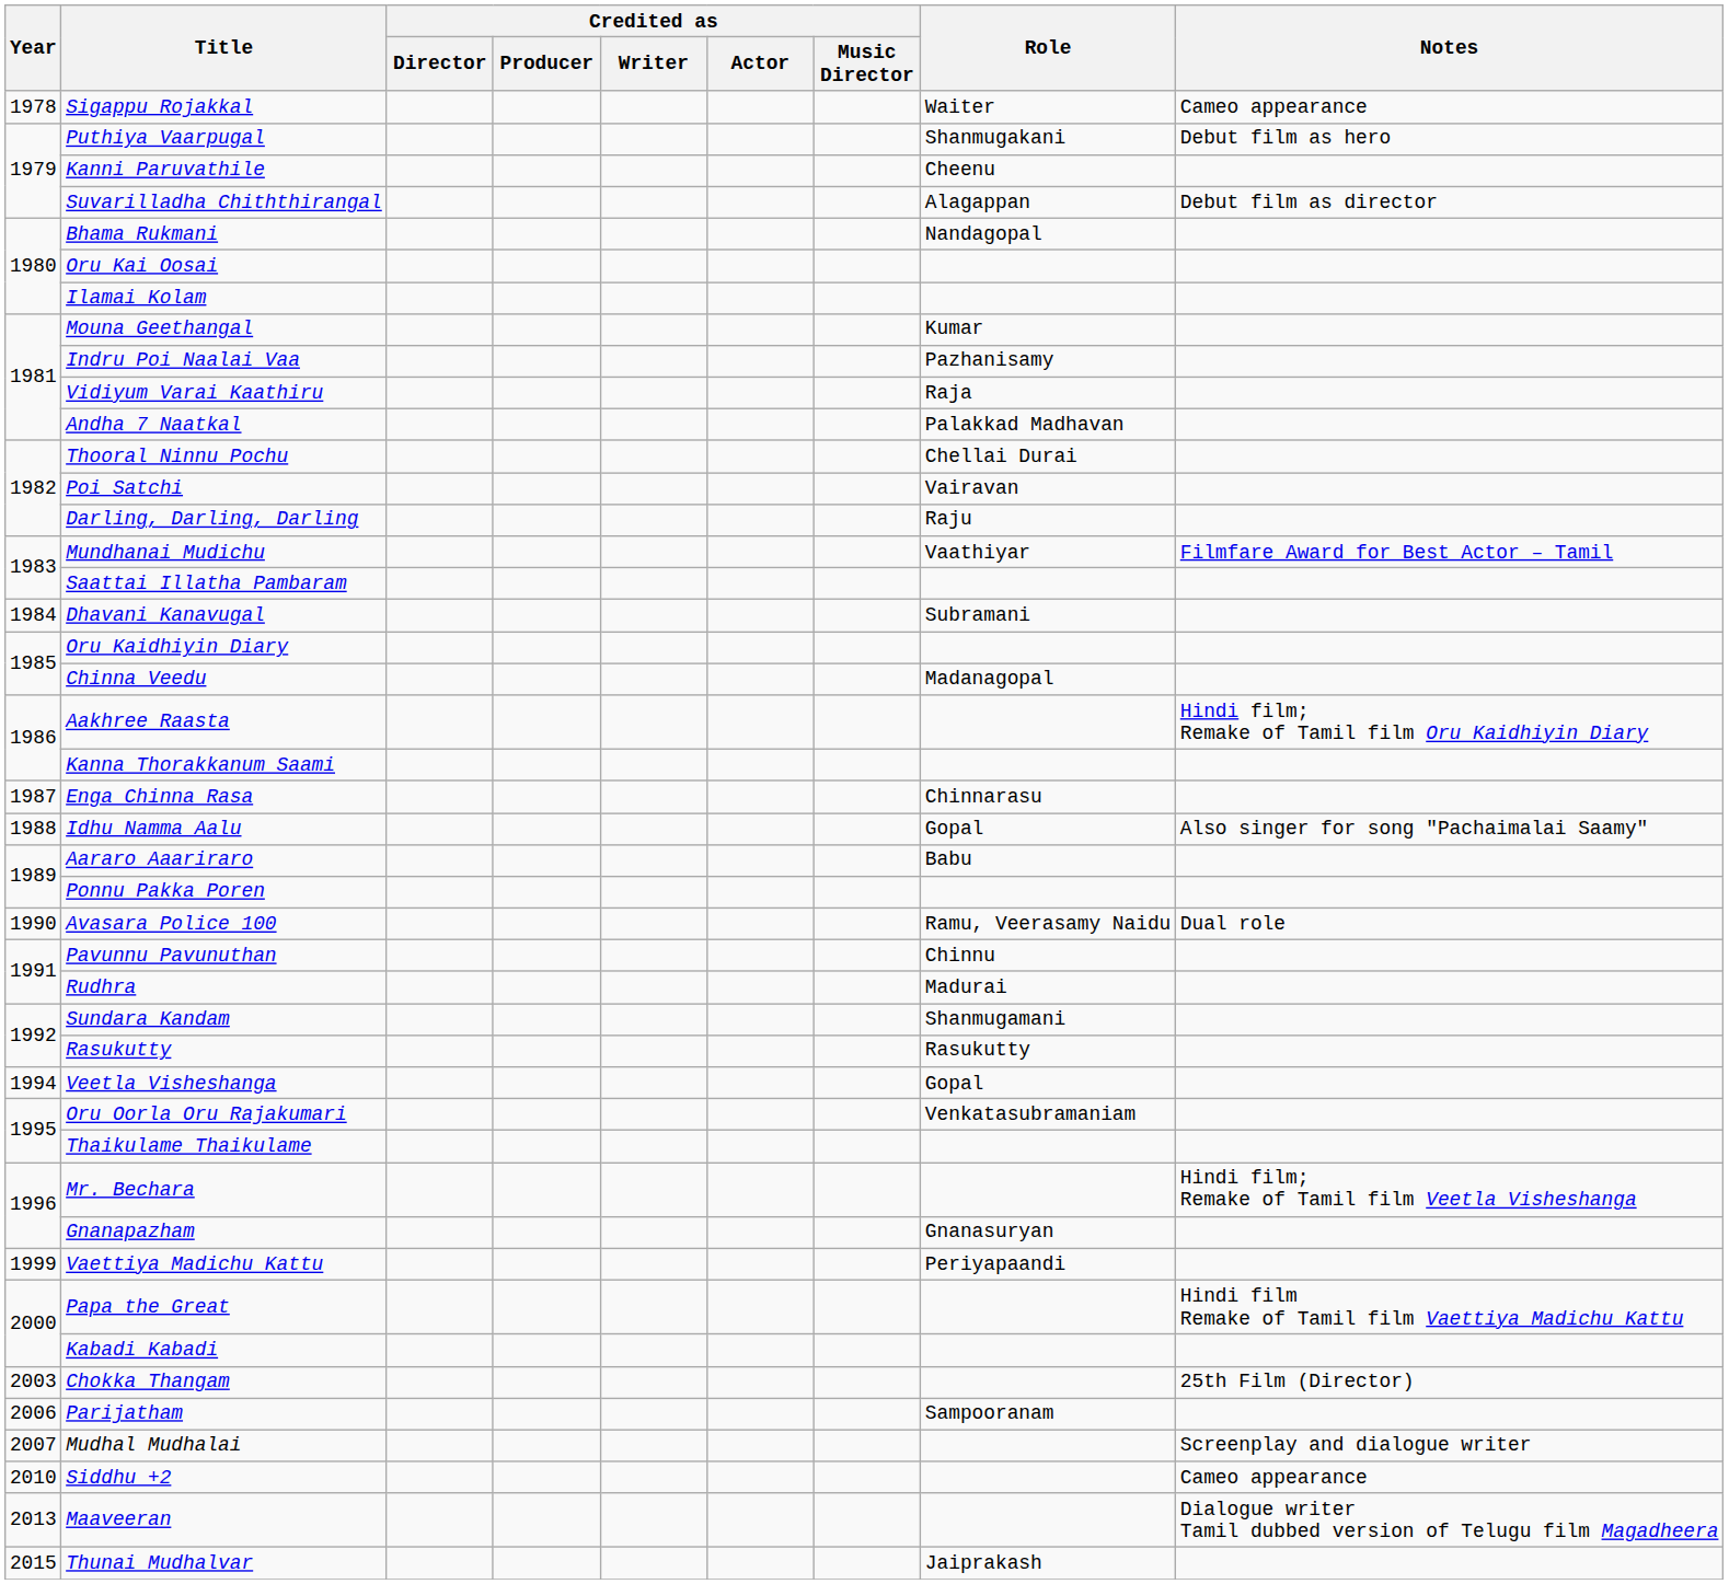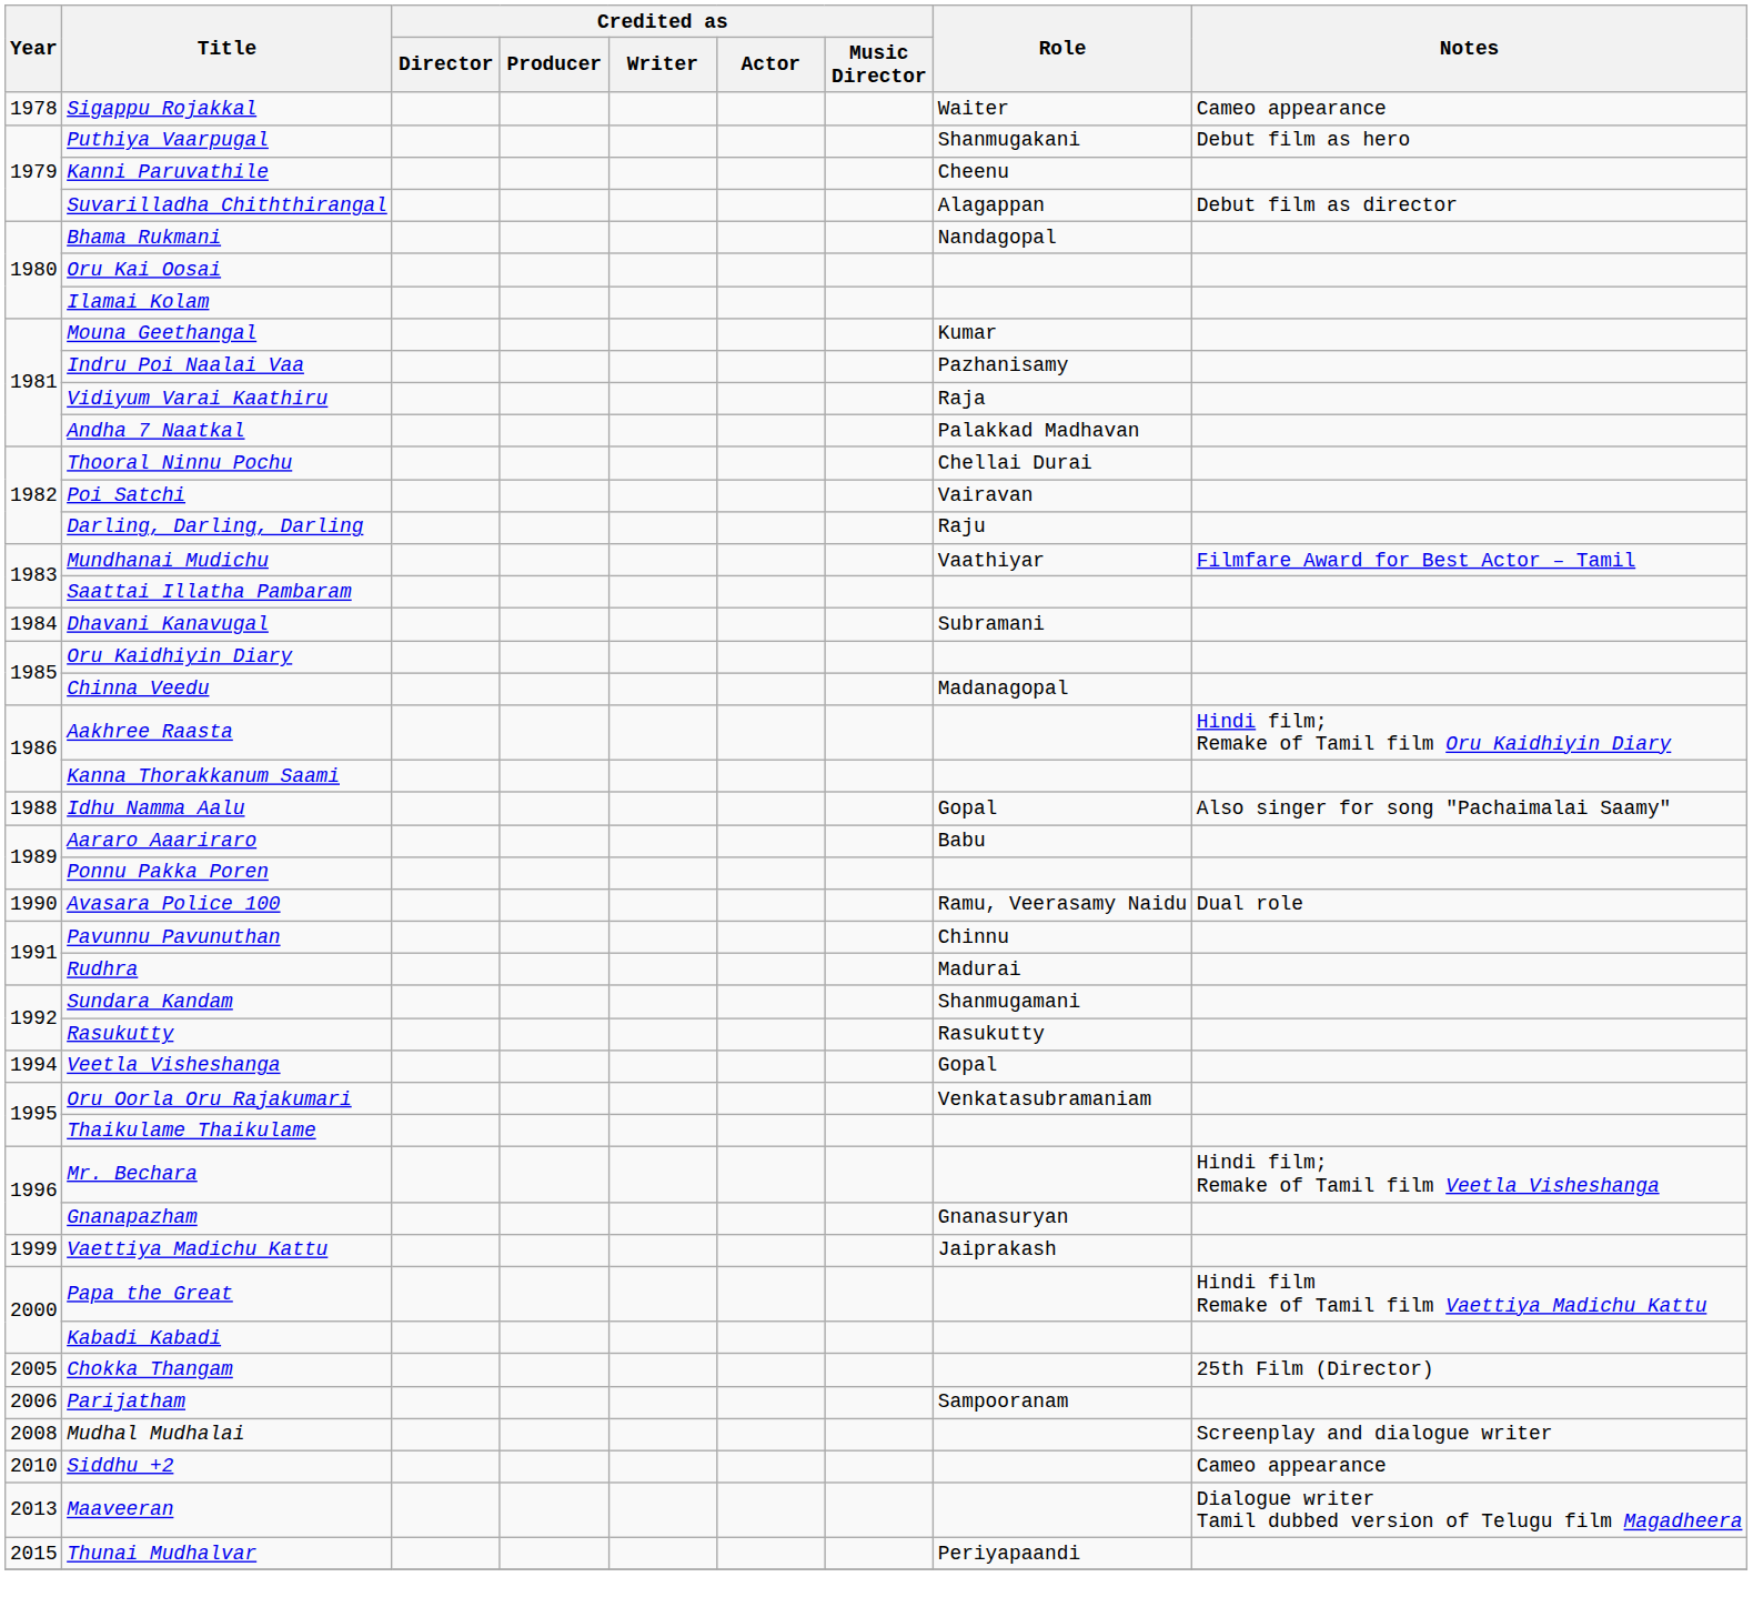 <table class="wikitable sortable">
 <tr>
 <th rowspan=2>Year</th>
 <th rowspan=2>Title</th>
 <th colspan=5>Credited as</th>
 <th rowspan="2">Role</th>
 <th rowspan=2>Notes</th>
 </tr>
 <tr>
 <th width=65>Director</th>
 <th width=65>Producer</th>
 <th width=65>Writer</th>
 <th width=65>Actor</th>
 <th width=65>Music Director</th>
 </tr>
 <tr>
 <td>1978</td>
 <td><em><a href='#'>Sigappu Rojakkal</a></em></td>
 <td></td>
 <td></td>
 <td style="text-align:center;"></td>
 <td style="text-align:center;"></td>
 <td></td>
 <td>Waiter</td>
 <td>Cameo appearance</td>
 </tr>
 <tr>
 <td rowspan=3>1979</td>
 <td><em><a href='#'>Puthiya Vaarpugal</a></em></td>
 <td></td>
 <td></td>
 <td style="text-align:center;"></td>
 <td style="text-align:center;"></td>
 <td></td>
 <td>Shanmugakani</td>
 <td>Debut film as hero</td>
 </tr>
 <tr>
 <td><em><a href='#'>Kanni Paruvathile</a></em></td>
 <td></td>
 <td></td>
 <td style="text-align:center;"></td>
 <td style="text-align:center;"></td>
 <td></td>
 <td>Cheenu</td>
 <td></td>
 </tr>
 <tr>
 <td><em><a href='#'>Suvarilladha Chiththirangal</a></em></td>
 <td style="text-align:center;"></td>
 <td></td>
 <td style="text-align:center;"></td>
 <td style="text-align:center;"></td>
 <td></td>
 <td>Alagappan</td>
 <td>Debut film as director</td>
 </tr>
 <tr>
 <td rowspan="3">1980</td>
 <td><em><a href='#'>Bhama Rukmani</a></em></td>
 <td></td>
 <td></td>
 <td style="text-align:center;"></td>
 <td style="text-align:center;"></td>
 <td></td>
 <td>Nandagopal</td>
 <td></td>
 </tr>
 <tr>
 <td><em><a href='#'>Oru Kai Oosai</a></em></td>
 <td style="text-align:center;"></td>
 <td style="text-align:center;"></td>
 <td style="text-align:center;"></td>
 <td style="text-align:center;"></td>
 <td></td>
 <td></td>
 <td></td>
 </tr>
 <tr>
 <td><em><a href='#'>Ilamai Kolam</a></em></td>
 <td></td>
 <td></td>
 <td style="text-align:center;"></td>
 <td></td>
 <td></td>
 <td></td>
 <td></td>
 </tr>
 <tr>
 <td rowspan="4">1981</td>
 <td><em><a href='#'>Mouna Geethangal</a></em></td>
 <td style="text-align:center;"></td>
 <td></td>
 <td style="text-align:center;"></td>
 <td style="text-align:center;"></td>
 <td></td>
 <td>Kumar</td>
 <td></td>
 </tr>
 <tr>
 <td><em><a href='#'>Indru Poi Naalai Vaa</a></em></td>
 <td style="text-align:center;"></td>
 <td></td>
 <td style="text-align:center;"></td>
 <td style="text-align:center;"></td>
 <td></td>
 <td>Pazhanisamy</td>
 <td></td>
 </tr>
 <tr>
 <td><em><a href='#'>Vidiyum Varai Kaathiru</a></em></td>
 <td style="text-align:center;"></td>
 <td></td>
 <td style="text-align:center;"></td>
 <td style="text-align:center;"></td>
 <td></td>
 <td>Raja</td>
 <td></td>
 </tr>
 <tr>
 <td><em><a href='#'>Andha 7 Naatkal</a></em></td>
 <td style="text-align:center;"></td>
 <td></td>
 <td style="text-align:center;"></td>
 <td style="text-align:center;"></td>
 <td></td>
 <td>Palakkad Madhavan</td>
 <td></td>
 </tr>
 <tr>
 <td rowspan=3>1982</td>
 <td><em><a href='#'>Thooral Ninnu Pochu</a></em></td>
 <td style="text-align:center;"></td>
 <td></td>
 <td style="text-align:center;"></td>
 <td style="text-align:center;"></td>
 <td></td>
 <td>Chellai Durai</td>
 <td></td>
 </tr>
 <tr>
 <td><em><a href='#'>Poi Satchi</a></em></td>
 <td style="text-align:center;"></td>
 <td></td>
 <td style="text-align:center;"></td>
 <td style="text-align:center;"></td>
 <td></td>
 <td>Vairavan</td>
 <td></td>
 </tr>
 <tr>
 <td><em><a href='#'>Darling, Darling, Darling</a></em></td>
 <td style="text-align:center;"></td>
 <td></td>
 <td style="text-align:center;"></td>
 <td style="text-align:center;"></td>
 <td></td>
 <td>Raju</td>
 <td></td>
 </tr>
 <tr>
 <td rowspan="2">1983</td>
 <td><em><a href='#'>Mundhanai Mudichu</a></em></td>
 <td style="text-align:center;"></td>
 <td></td>
 <td style="text-align:center;"></td>
 <td style="text-align:center;"></td>
 <td></td>
 <td>Vaathiyar</td>
 <td><a href='#'>Filmfare Award for Best Actor – Tamil</a></td>
 </tr>
 <tr>
 <td><em><a href='#'>Saattai Illatha Pambaram</a></em></td>
 <td></td>
 <td></td>
 <td style="text-align:center;"></td>
 <td></td>
 <td></td>
 <td></td>
 <td></td>
 </tr>
 <tr>
 <td>1984</td>
 <td><em><a href='#'>Dhavani Kanavugal</a></em></td>
 <td style="text-align:center;"></td>
 <td style="text-align:center;"></td>
 <td style="text-align:center;"></td>
 <td style="text-align:center;"></td>
 <td></td>
 <td>Subramani</td>
 <td></td>
 </tr>
 <tr>
 <td rowspan="2">1985</td>
 <td><em><a href='#'>Oru Kaidhiyin Diary</a></em></td>
 <td></td>
 <td></td>
 <td style="text-align:center;"></td>
 <td></td>
 <td></td>
 <td></td>
 <td></td>
 </tr>
 <tr>
 <td><em><a href='#'>Chinna Veedu</a></em></td>
 <td style="text-align:center;"></td>
 <td></td>
 <td style="text-align:center;"></td>
 <td style="text-align:center;"></td>
 <td></td>
 <td>Madanagopal</td>
 <td></td>
 </tr>
 <tr>
 <td rowspan="2">1986</td>
 <td><em><a href='#'>Aakhree Raasta</a></em></td>
 <td style="text-align:center;"></td>
 <td></td>
 <td style="text-align:center;"></td>
 <td></td>
 <td></td>
 <td></td>
 <td><a href='#'>Hindi</a> film;<br>Remake of Tamil film <em><a href='#'>Oru Kaidhiyin Diary</a></em></td>
 </tr>
 <tr>
 <td><em><a href='#'>Kanna Thorakkanum Saami</a></em></td>
 <td></td>
 <td></td>
 <td style="text-align:center;"></td>
 <td></td>
 <td></td>
 <td></td>
 <td></td>
 </tr>
 <tr>
-<td>1987</td>
-<td><em><a href='#'>Enga Chinna Rasa</a></em></td>
-<td style="text-align:center;"></td>
-<td></td>
-<td style="text-align:center;"></td>
-<td style="text-align:center;"></td>
-<td></td>
-<td>Chinnarasu</td>
-<td></td>
-</tr>
-<tr>
 <td>1988</td>
 <td><em><a href='#'>Idhu Namma Aalu</a></em></td>
 <td></td>
 <td></td>
 <td style="text-align:center;"></td>
 <td style="text-align:center;"></td>
 <td style="text-align:center;"></td>
 <td>Gopal</td>
 <td>Also singer for song "Pachaimalai Saamy"</td>
 </tr>
 <tr>
 <td rowspan="2">1989</td>
 <td><em><a href='#'>Aararo Aaariraro</a></em></td>
 <td style="text-align:center;"></td>
 <td style="text-align:center;"></td>
 <td style="text-align:center;"></td>
 <td style="text-align:center;"></td>
 <td style="text-align:center;"></td>
 <td>Babu</td>
 <td></td>
 </tr>
 <tr>
 <td><em><a href='#'>Ponnu Pakka Poren</a></em></td>
 <td></td>
 <td></td>
 <td style="text-align:center;"></td>
 <td></td>
 <td style="text-align:center;"></td>
 <td></td>
 <td></td>
 </tr>
 <tr>
 <td>1990</td>
 <td><em><a href='#'>Avasara Police 100</a></em></td>
 <td style="text-align:center;"></td>
 <td></td>
 <td style="text-align:center;"></td>
 <td style="text-align:center;"></td>
 <td></td>
 <td>Ramu, Veerasamy Naidu</td>
 <td>Dual role</td>
 </tr>
 <tr>
 <td rowspan="2">1991</td>
 <td><em><a href='#'>Pavunnu Pavunuthan</a></em></td>
 <td style="text-align:center;"></td>
 <td></td>
 <td style="text-align:center;"></td>
 <td style="text-align:center;"></td>
 <td style="text-align:center;"></td>
 <td>Chinnu</td>
 <td></td>
 </tr>
 <tr>
 <td><em><a href='#'>Rudhra</a></em></td>
 <td></td>
 <td></td>
 <td style="text-align:center;"></td>
 <td style="text-align:center;"></td>
 <td></td>
 <td>Madurai</td>
 <td></td>
 </tr>
 <tr>
 <td rowspan="2">1992</td>
 <td><em><a href='#'>Sundara Kandam</a></em></td>
 <td style="text-align:center;"></td>
 <td style="text-align:center;"></td>
 <td style="text-align:center;"></td>
 <td style="text-align:center;"></td>
 <td></td>
 <td>Shanmugamani</td>
 <td></td>
 </tr>
 <tr>
 <td><em><a href='#'>Rasukutty</a></em></td>
 <td style="text-align:center;"></td>
 <td></td>
 <td style="text-align:center;"></td>
 <td style="text-align:center;"></td>
 <td></td>
 <td>Rasukutty</td>
 <td></td>
 </tr>
 <tr>
 <td>1994</td>
 <td><em><a href='#'>Veetla Visheshanga</a></em></td>
 <td style="text-align:center;"></td>
 <td></td>
 <td style="text-align:center;"></td>
 <td style="text-align:center;"></td>
 <td></td>
 <td>Gopal</td>
 <td></td>
 </tr>
 <tr>
 <td rowspan="2">1995</td>
 <td><em><a href='#'>Oru Oorla Oru Rajakumari</a></em></td>
 <td style="text-align:center;"></td>
 <td></td>
 <td style="text-align:center;"></td>
 <td style="text-align:center;"></td>
 <td></td>
 <td>Venkatasubramaniam</td>
 <td></td>
 </tr>
 <tr>
 <td><em><a href='#'>Thaikulame Thaikulame</a></em></td>
 <td></td>
 <td></td>
 <td style="text-align:center;"></td>
 <td></td>
 <td></td>
 <td></td>
 <td></td>
 </tr>
 <tr>
 <td rowspan="2">1996</td>
 <td><em><a href='#'>Mr. Bechara</a></em></td>
 <td style="text-align:center;"></td>
 <td></td>
 <td style="text-align:center;"></td>
 <td></td>
 <td></td>
 <td></td>
 <td>Hindi film;<br>Remake of Tamil film <em><a href='#'>Veetla Visheshanga</a></em></td>
 </tr>
 <tr>
 <td><em><a href='#'>Gnanapazham</a></em></td>
 <td></td>
 <td></td>
 <td style="text-align:center;"></td>
 <td style="text-align:center;"></td>
 <td style="text-align:center;"></td>
 <td>Gnanasuryan</td>
 <td></td>
 </tr>
 <tr>
 <td>1999</td>
 <td><em><a href='#'>Vaettiya Madichu Kattu</a></em></td>
 <td style="text-align:center;"></td>
 <td style="text-align:center;"></td>
 <td style="text-align:center;"></td>
 <td style="text-align:center;"></td>
 <td></td>
-<td>Periyapaandi</td>
+<td>Jaiprakash</td>
 <td></td>
 </tr>
 <tr>
 <td rowspan="2">2000</td>
 <td><em><a href='#'>Papa the Great</a></em></td>
 <td style="text-align:center;"></td>
 <td></td>
 <td style="text-align:center;"></td>
 <td></td>
 <td></td>
 <td></td>
 <td>Hindi film<br>Remake of Tamil film <em><a href='#'>Vaettiya Madichu Kattu</a></em></td>
 </tr>
 <tr>
 <td><em><a href='#'>Kabadi Kabadi</a></em></td>
 <td></td>
 <td></td>
 <td style="text-align:center;"></td>
 <td></td>
 <td></td>
 <td></td>
 <td></td>
 </tr>
 <tr>
-<td>2003</td>
+<td>2005</td>
 <td><em><a href='#'>Chokka Thangam</a></em></td>
 <td style="text-align:center;"></td>
 <td></td>
 <td style="text-align:center;"></td>
 <td></td>
 <td></td>
 <td></td>
 <td>25th Film (Director)</td>
 </tr>
 <tr>
 <td>2006</td>
 <td><em><a href='#'>Parijatham</a></em></td>
 <td style="text-align:center;"></td>
 <td style="text-align:center;"></td>
 <td style="text-align:center;"></td>
 <td style="text-align:center;"></td>
 <td></td>
 <td>Sampooranam</td>
 <td></td>
 </tr>
 <tr>
-<td>2007</td>
+<td>2008</td>
 <td><em>Mudhal Mudhalai</em></td>
 <td></td>
 <td></td>
 <td style="text-align:center;"></td>
 <td style="text-align:center;"></td>
 <td></td>
 <td></td>
 <td>Screenplay and dialogue writer</td>
 </tr>
 <tr>
 <td>2010</td>
 <td><em><a href='#'>Siddhu +2</a></em></td>
 <td style="text-align:center;"></td>
 <td style="text-align:center;"></td>
 <td style="text-align:center;"></td>
 <td style="text-align:center;"></td>
 <td></td>
 <td></td>
 <td>Cameo appearance</td>
 </tr>
 <tr>
 <td>2013</td>
 <td><em><a href='#'>Maaveeran</a></em></td>
 <td></td>
 <td></td>
 <td style="text-align:center;"></td>
 <td></td>
 <td></td>
 <td></td>
 <td>Dialogue writer<br>Tamil dubbed version of Telugu film <em><a href='#'>Magadheera</a></em></td>
 </tr>
 <tr>
 <td>2015</td>
 <td><em><a href='#'>Thunai Mudhalvar</a></em></td>
 <td></td>
 <td></td>
 <td style="text-align:center;"></td>
 <td style="text-align:center;"></td>
 <td></td>
-<td>Jaiprakash</td>
+<td>Periyapaandi</td>
 <td></td>
 </tr>
 <tr>
 </tr>
 </table>
